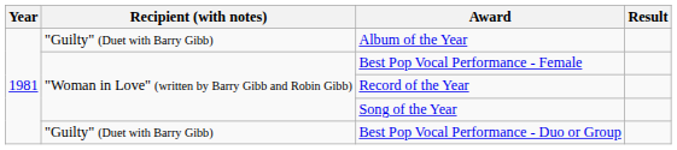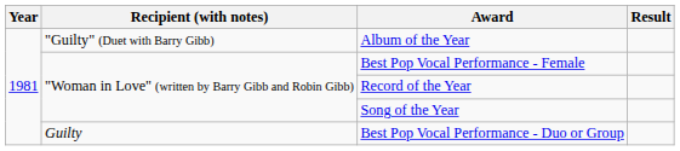 <table class="wikitable">
 <tr>
 <th>Year</th>
 <th>Recipient (with notes)</th>
 <th>Award</th>
 <th>Result</th>
 </tr>
 <tr>
 <td rowspan="5"><a href='#'>1981</a></td>
 <td>"Guilty" <small>(Duet with Barry Gibb)</small></td>
 <td><a href='#'>Album of the Year</a></td>
 <td></td>
 </tr>
 <tr>
 <td rowspan="3">"Woman in Love" <small>(written by Barry Gibb and Robin Gibb)</small></td>
 <td><a href='#'>Best Pop Vocal Performance - Female</a></td>
 <td></td>
 </tr>
 <tr>
 <td><a href='#'>Record of the Year</a></td>
 <td></td>
 </tr>
 <tr>
 <td><a href='#'>Song of the Year</a></td>
 <td></td>
 </tr>
 <tr>
-<td>"Guilty" <small>(Duet with Barry Gibb)</small></td>
+<td><em>Guilty</em></td>
 <td><a href='#'>Best Pop Vocal Performance - Duo or Group</a></td>
 <td></td>
 </tr>
 </table>
